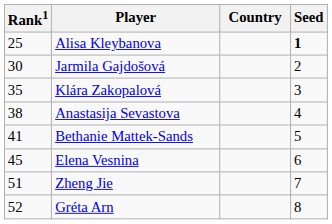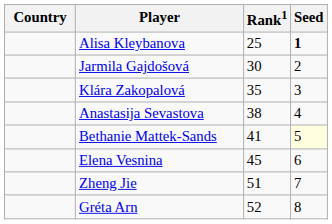 <table class="wikitable" border="1">
 <tr>
+<th width="70">Country</th>
+<th width="175">Player</th>
 <th>Rank<sup>1</sup></th>
-<th width="175">Player</th>
-<th width="70">Country</th>
 <th>Seed</th>
 </tr>
 <tr>
+<td></td>
+<td><a href='#'>Alisa Kleybanova</a></td>
 <td>25</td>
-<td><a href='#'>Alisa Kleybanova</a></td>
-<td></td>
 <td><strong>1</strong></td>
 </tr>
 <tr>
+<td></td>
+<td><a href='#'>Jarmila Gajdošová</a></td>
 <td>30</td>
-<td><a href='#'>Jarmila Gajdošová</a></td>
-<td></td>
 <td>2</td>
 </tr>
 <tr>
+<td></td>
+<td><a href='#'>Klára Zakopalová</a></td>
 <td>35</td>
-<td><a href='#'>Klára Zakopalová</a></td>
-<td></td>
 <td>3</td>
 </tr>
 <tr>
+<td></td>
+<td><a href='#'>Anastasija Sevastova</a></td>
 <td>38</td>
-<td><a href='#'>Anastasija Sevastova</a></td>
-<td></td>
 <td>4</td>
 </tr>
 <tr>
+<td></td>
+<td><a href='#'>Bethanie Mattek-Sands</a></td>
 <td>41</td>
-<td><a href='#'>Bethanie Mattek-Sands</a></td>
-<td></td>
-<td>5</td>
+<td style="background: lightyellow;">5</td>
 </tr>
 <tr>
+<td></td>
+<td><a href='#'>Elena Vesnina</a></td>
 <td>45</td>
-<td><a href='#'>Elena Vesnina</a></td>
-<td></td>
 <td>6</td>
 </tr>
 <tr>
+<td></td>
+<td><a href='#'>Zheng Jie</a></td>
 <td>51</td>
-<td><a href='#'>Zheng Jie</a></td>
-<td></td>
 <td>7</td>
 </tr>
 <tr>
+<td></td>
+<td><a href='#'>Gréta Arn</a></td>
 <td>52</td>
-<td><a href='#'>Gréta Arn</a></td>
-<td></td>
 <td>8</td>
 </tr>
 </table>
